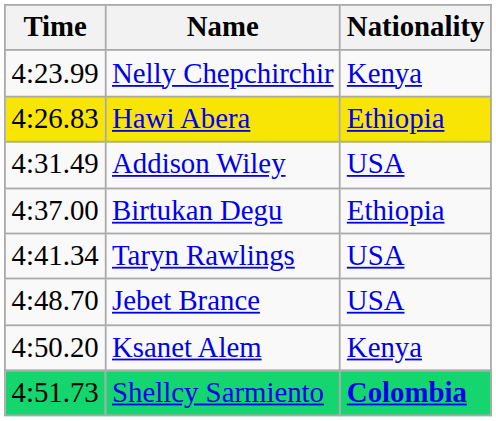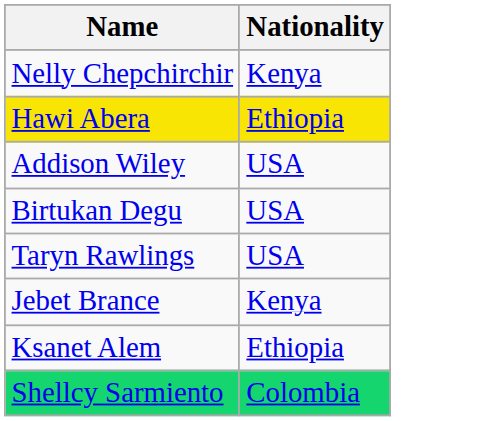 <table class="wikitable mw-collapsible mw-collapsed">
 <tr>
-<th>Time</th>
 <th>Name</th>
 <th>Nationality</th>
 </tr>
 <tr>
-<td>4:23.99</td>
 <td><a href='#'>Nelly Chepchirchir</a></td>
 <td><a href='#'>Kenya</a></td>
 </tr>
 <tr>
-<td style="background: #F8E503;">4:26.83</td>
 <td style="background: #F8E503;"><a href='#'>Hawi Abera</a></td>
 <td style="background: #F8E503;"><a href='#'>Ethiopia</a></td>
 </tr>
 <tr>
-<td>4:31.49</td>
 <td><a href='#'>Addison Wiley</a></td>
 <td><a href='#'>USA</a></td>
 </tr>
 <tr>
-<td>4:37.00</td>
 <td><a href='#'>Birtukan Degu</a></td>
-<td><a href='#'>Ethiopia</a></td>
+<td><a href='#'>USA</a></td>
 </tr>
 <tr>
-<td>4:41.34</td>
 <td><a href='#'>Taryn Rawlings</a></td>
 <td><a href='#'>USA</a></td>
 </tr>
 <tr>
-<td>4:48.70</td>
 <td><a href='#'>Jebet Brance</a></td>
-<td><a href='#'>USA</a></td>
-</tr>
-<tr>
-<td>4:50.20</td>
-<td><a href='#'>Ksanet Alem</a></td>
 <td><a href='#'>Kenya</a></td>
 </tr>
 <tr>
-<td style="background: #15D56F;">4:51.73</td>
+<td><a href='#'>Ksanet Alem</a></td>
+<td><a href='#'>Ethiopia</a></td>
+</tr>
+<tr>
 <td style="background: #15D56F;"><a href='#'>Shellcy Sarmiento</a></td>
-<td style="background: #15D56F;"><strong><a href='#'>Colombia</a></strong></td>
+<td style="background: #15D56F;"><a href='#'>Colombia</a></td>
 </tr>
 </table>
